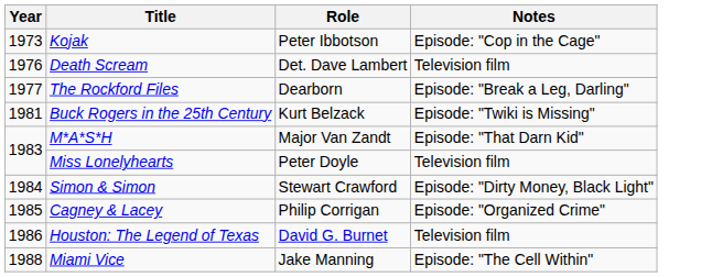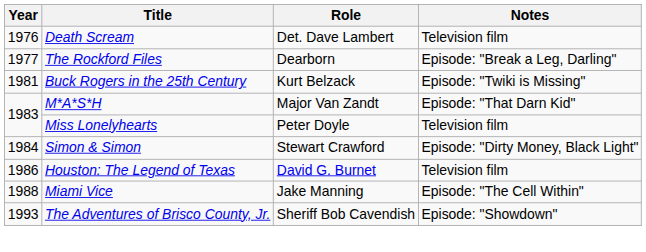 <table class="wikitable">
 <tr>
 <th>Year</th>
 <th>Title</th>
 <th>Role</th>
 <th>Notes</th>
-</tr>
-<tr>
-<td>1973</td>
-<td><em><a href='#'>Kojak</a></em></td>
-<td>Peter Ibbotson</td>
-<td>Episode: "Cop in the Cage"</td>
 </tr>
 <tr>
 <td>1976</td>
 <td><em><a href='#'>Death Scream</a></em></td>
 <td>Det. Dave Lambert</td>
 <td>Television film</td>
 </tr>
 <tr>
 <td>1977</td>
 <td><em><a href='#'>The Rockford Files</a></em></td>
 <td>Dearborn</td>
 <td>Episode: "Break a Leg, Darling"</td>
 </tr>
 <tr>
 <td>1981</td>
 <td><em><a href='#'>Buck Rogers in the 25th Century</a></em></td>
 <td>Kurt Belzack</td>
 <td>Episode: "Twiki is Missing"</td>
 </tr>
 <tr>
 <td rowspan="2">1983</td>
 <td><em><a href='#'>M*A*S*H</a></em></td>
 <td>Major Van Zandt</td>
 <td>Episode: "That Darn Kid"</td>
 </tr>
 <tr>
 <td><em><a href='#'>Miss Lonelyhearts</a></em></td>
 <td>Peter Doyle</td>
 <td>Television film</td>
 </tr>
 <tr>
 <td>1984</td>
 <td><em><a href='#'>Simon & Simon</a></em></td>
 <td>Stewart Crawford</td>
 <td>Episode: "Dirty Money, Black Light"</td>
 </tr>
 <tr>
-<td>1985</td>
-<td><em><a href='#'>Cagney & Lacey</a></em></td>
-<td>Philip Corrigan</td>
-<td>Episode: "Organized Crime"</td>
-</tr>
-<tr>
 <td>1986</td>
 <td><em><a href='#'>Houston: The Legend of Texas</a></em></td>
 <td><a href='#'>David G. Burnet</a></td>
 <td>Television film</td>
 </tr>
 <tr>
 <td>1988</td>
 <td><em><a href='#'>Miami Vice</a></em></td>
 <td>Jake Manning</td>
 <td>Episode: "The Cell Within"</td>
 </tr>
+<tr>
+<td>1993</td>
+<td><em><a href='#'>The Adventures of Brisco County, Jr.</a></em></td>
+<td>Sheriff Bob Cavendish</td>
+<td>Episode: "Showdown"</td>
+</tr>
 </table>
